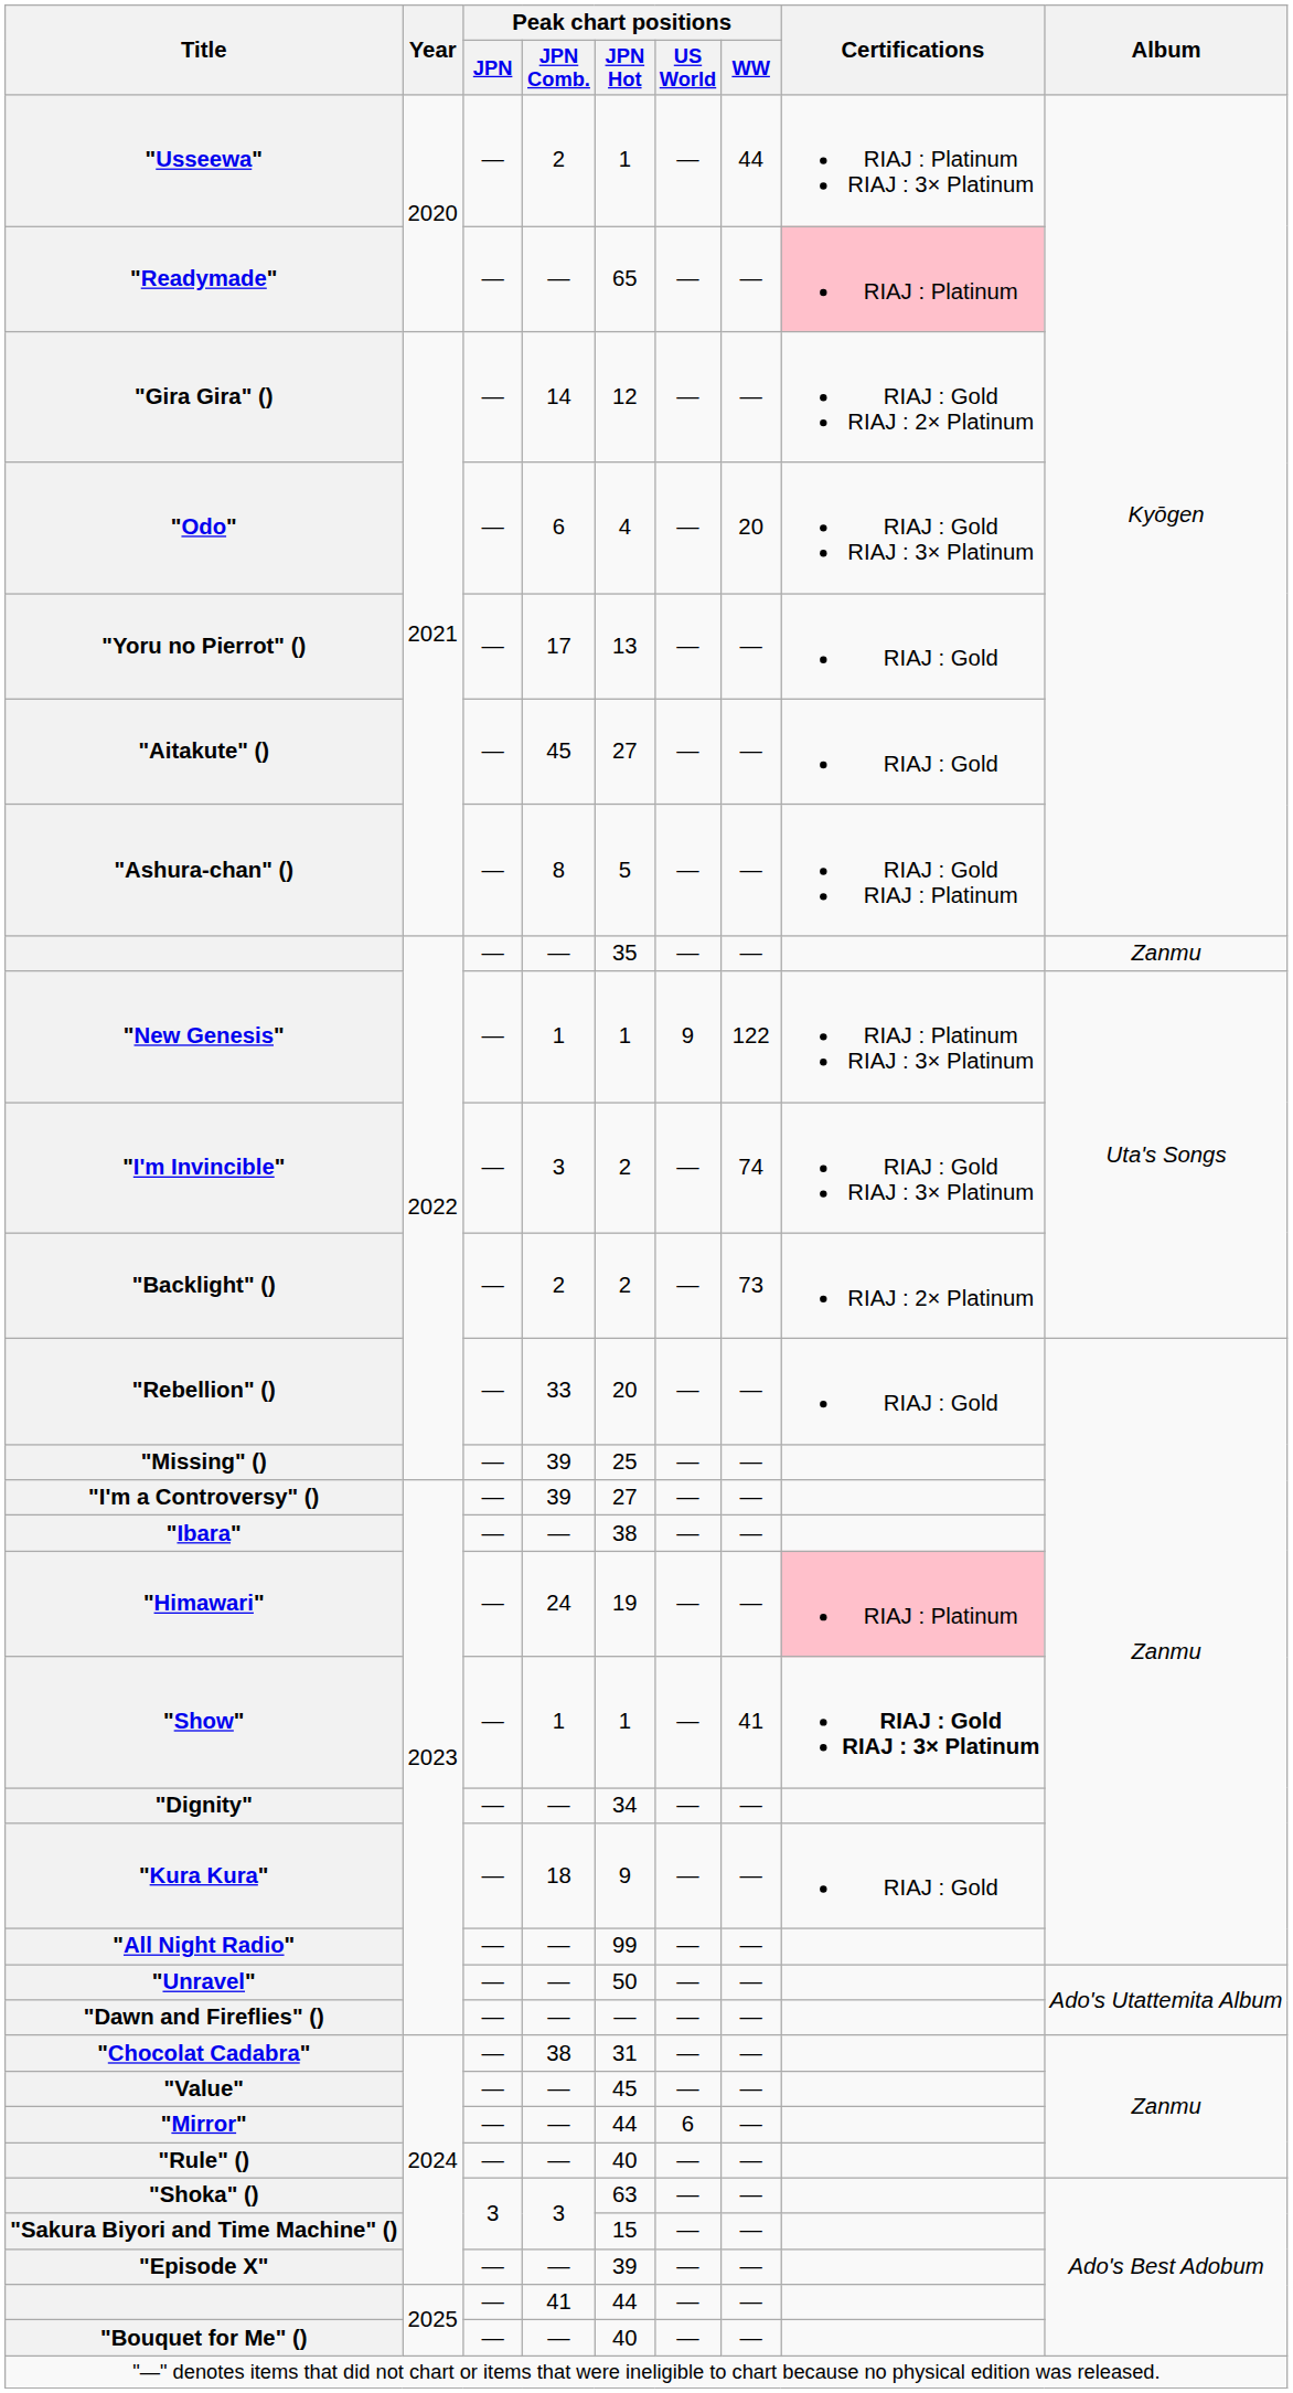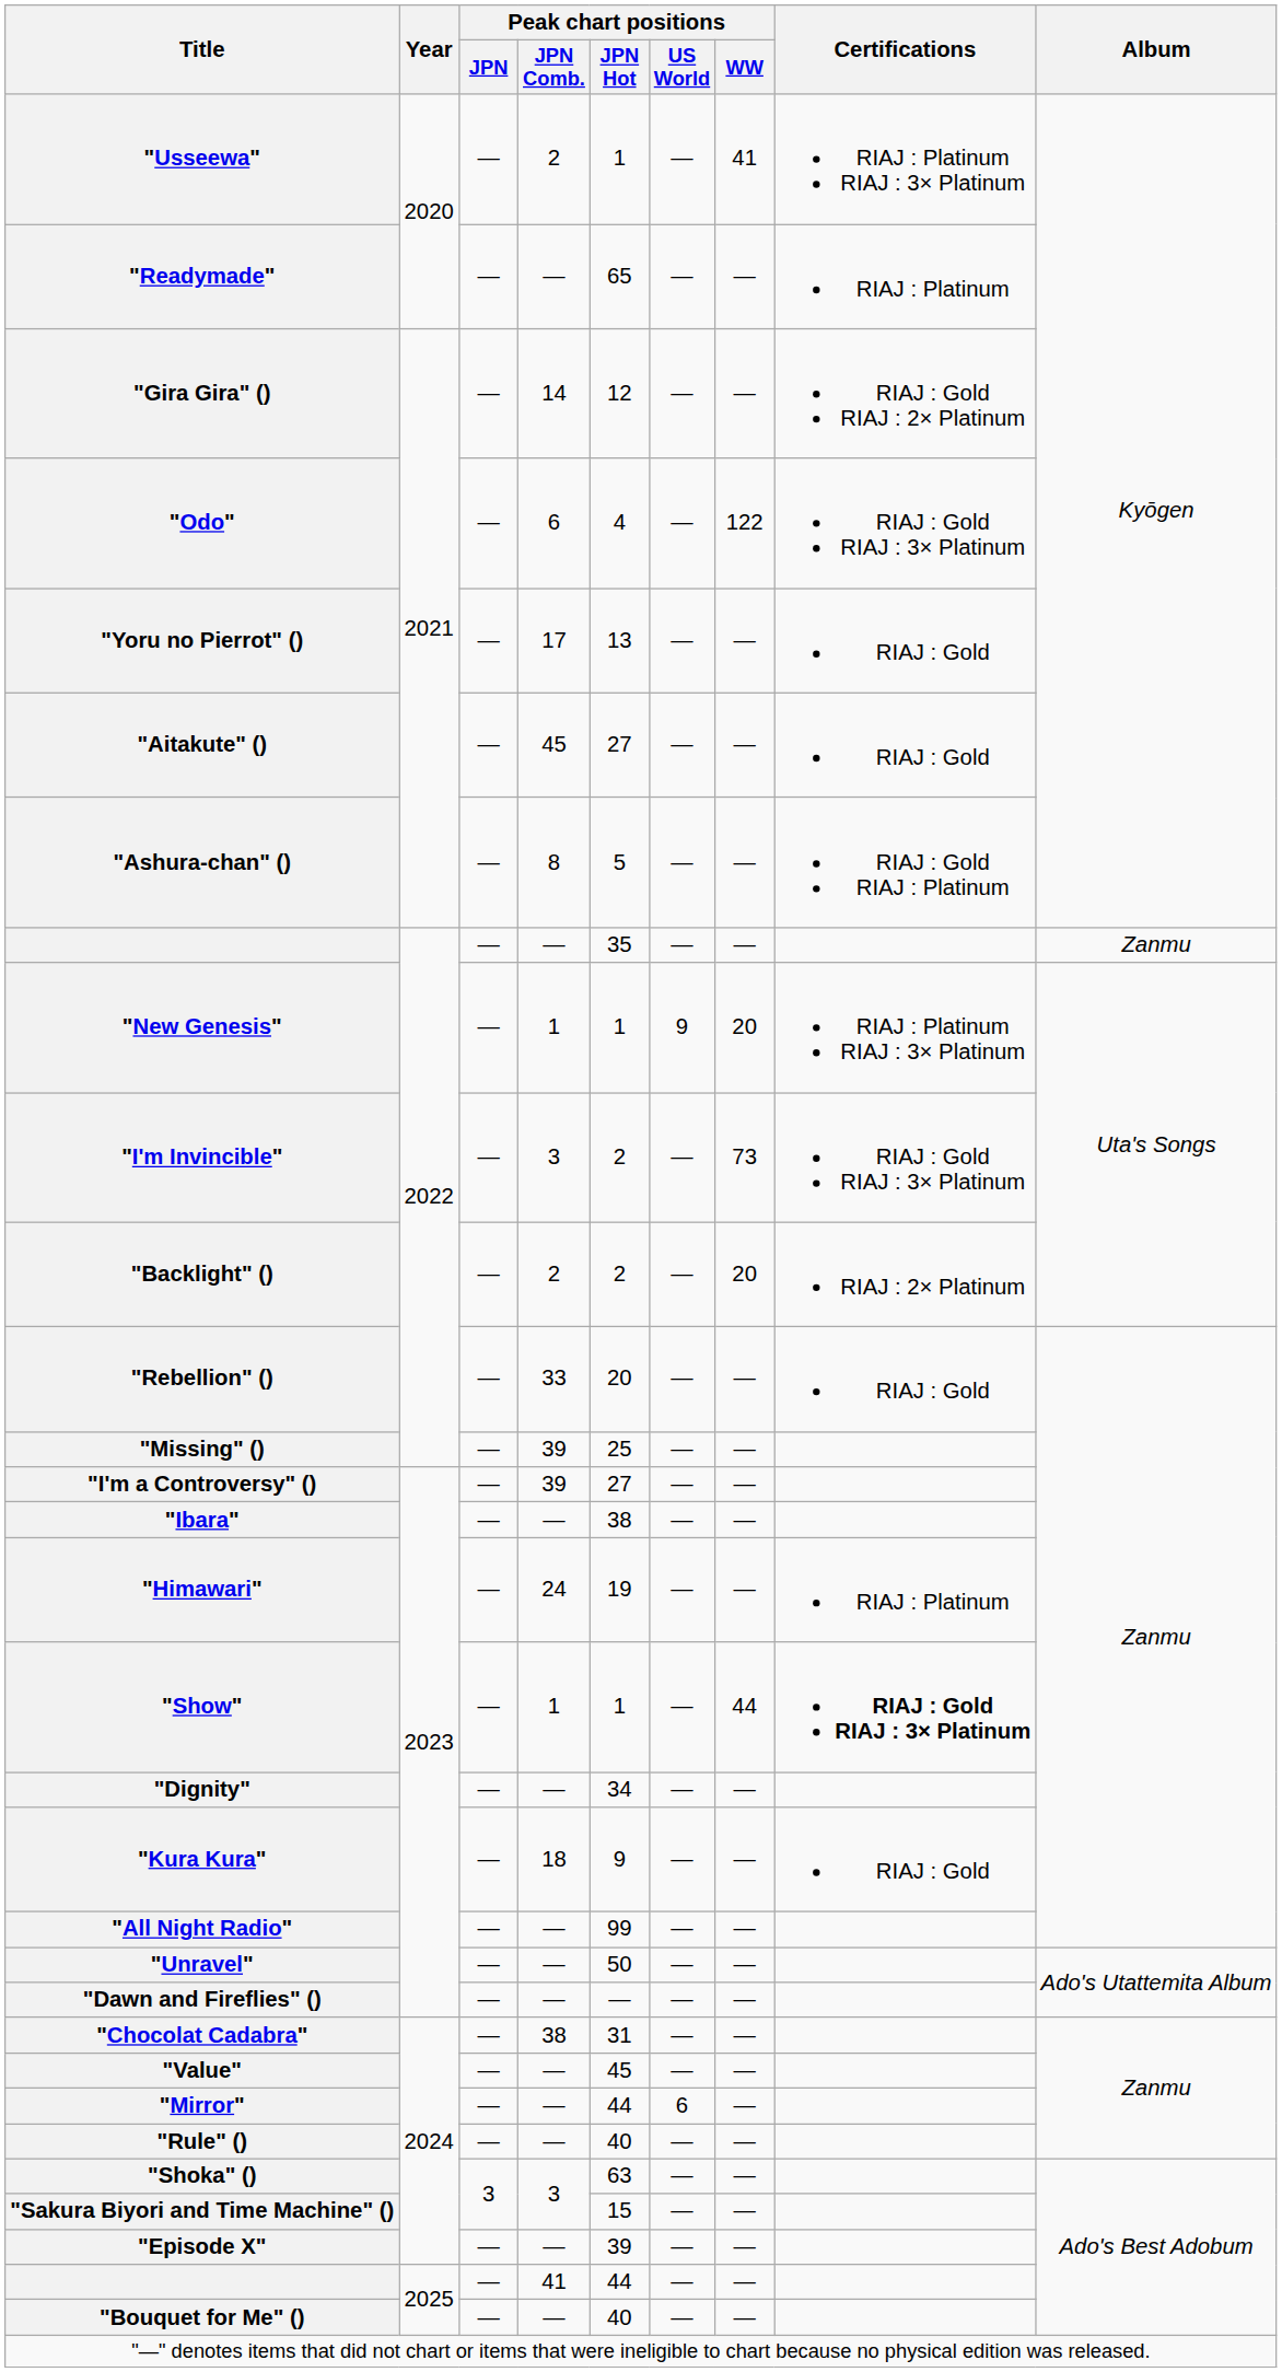 <table class="wikitable plainrowheaders" style="text-align:center;">
 <tr>
 <th scope="col" rowspan="2">Title</th>
 <th scope="col" rowspan="2">Year</th>
 <th scope="col" colspan="5">Peak chart positions</th>
 <th scope="col" rowspan="2">Certifications</th>
 <th scope="col" rowspan="2">Album</th>
 </tr>
 <tr>
 <th scope="col" style="width:2.5em;font-size:90%;"><a href='#'>JPN</a><br></th>
 <th scope="col" style="width:2.5em;font-size:90%;"><a href='#'>JPN<br>Comb.</a><br></th>
 <th scope="col" style="width:2.5em;font-size:90%;"><a href='#'>JPN<br>Hot</a><br></th>
 <th scope="col" style="width:2.5em; font-size:90%"><a href='#'>US<br>World</a><br></th>
 <th scope="col" style="width:2.5em;font-size:90%;"><a href='#'>WW</a><br></th>
 </tr>
 <tr>
 <th scope="row">"<a href='#'>Usseewa</a>"</th>
 <td rowspan="2">2020</td>
 <td>—</td>
 <td>2</td>
 <td>1</td>
 <td>—</td>
-<td>44</td>
+<td>41</td>
 <td><br><ul><li>RIAJ : Platinum</li><li>RIAJ : 3× Platinum</li></ul></td>
 <td rowspan="7"><em>Kyōgen</em></td>
 </tr>
 <tr>
 <th scope="row">"<a href='#'>Readymade</a>"</th>
 <td>—</td>
 <td>—</td>
 <td>65</td>
 <td>—</td>
 <td>—</td>
-<td style="background: pink;"><br><ul><li>RIAJ : Platinum</li></ul></td>
+<td><br><ul><li>RIAJ : Platinum</li></ul></td>
 </tr>
 <tr>
 <th scope="row">"Gira Gira" ()</th>
 <td rowspan="5">2021</td>
 <td>—</td>
 <td>14</td>
 <td>12</td>
 <td>—</td>
 <td>—</td>
 <td><br><ul><li>RIAJ : Gold</li><li>RIAJ : 2× Platinum</li></ul></td>
 </tr>
 <tr>
 <th scope="row">"<a href='#'>Odo</a>"</th>
 <td>—</td>
 <td>6</td>
 <td>4</td>
 <td>—</td>
-<td>20</td>
+<td>122</td>
 <td><br><ul><li>RIAJ : Gold</li><li>RIAJ : 3× Platinum</li></ul></td>
 </tr>
 <tr>
 <th scope="row">"Yoru no Pierrot" ()</th>
 <td>—</td>
 <td>17</td>
 <td>13</td>
 <td>—</td>
 <td>—</td>
 <td><br><ul><li>RIAJ : Gold</li></ul></td>
 </tr>
 <tr>
 <th scope="row">"Aitakute" ()</th>
 <td>—</td>
 <td>45</td>
 <td>27</td>
 <td>—</td>
 <td>—</td>
 <td><br><ul><li>RIAJ : Gold</li></ul></td>
 </tr>
 <tr>
 <th scope="row">"Ashura-chan" ()</th>
 <td>—</td>
 <td>8</td>
 <td>5</td>
 <td>—</td>
 <td>—</td>
 <td><br><ul><li>RIAJ : Gold</li><li>RIAJ : Platinum</li></ul></td>
 </tr>
 <tr>
 <th scope="row"></th>
 <td rowspan="6">2022</td>
 <td>—</td>
 <td>—</td>
 <td>35</td>
 <td>—</td>
 <td>—</td>
 <td></td>
 <td><em>Zanmu</em></td>
 </tr>
 <tr>
 <th scope="row">"<a href='#'>New Genesis</a>"</th>
 <td>—</td>
 <td>1</td>
 <td>1</td>
 <td>9</td>
-<td>122</td>
+<td>20</td>
 <td><br><ul><li>RIAJ : Platinum</li><li>RIAJ : 3× Platinum</li></ul></td>
 <td rowspan="3"><em>Uta's Songs</em></td>
 </tr>
 <tr>
 <th scope="row">"<a href='#'>I'm Invincible</a>"</th>
 <td>—</td>
 <td>3</td>
 <td>2</td>
 <td>—</td>
-<td>74</td>
+<td>73</td>
 <td><br><ul><li>RIAJ : Gold</li><li>RIAJ : 3× Platinum</li></ul></td>
 </tr>
 <tr>
 <th scope="row">"Backlight" ()</th>
 <td>—</td>
 <td>2</td>
 <td>2</td>
 <td>—</td>
-<td>73</td>
+<td>20</td>
 <td><br><ul><li>RIAJ : 2× Platinum</li></ul></td>
 </tr>
 <tr>
 <th scope="row">"Rebellion" ()</th>
 <td>—</td>
 <td>33</td>
 <td>20</td>
 <td>—</td>
 <td>—</td>
 <td><br><ul><li>RIAJ : Gold</li></ul></td>
 <td rowspan="9"><em>Zanmu</em></td>
 </tr>
 <tr>
 <th scope="row">"Missing" ()</th>
 <td>—</td>
 <td>39</td>
 <td>25</td>
 <td>—</td>
 <td>—</td>
 <td></td>
 </tr>
 <tr>
 <th scope="row">"I'm a Controversy" ()</th>
 <td rowspan="9">2023</td>
 <td>—</td>
 <td>39</td>
 <td>27</td>
 <td>—</td>
 <td>—</td>
 <td></td>
 </tr>
 <tr>
 <th scope="row">"<a href='#'>Ibara</a>"</th>
 <td>—</td>
 <td>—</td>
 <td>38</td>
 <td>—</td>
 <td>—</td>
 <td></td>
 </tr>
 <tr>
 <th scope="row">"<a href='#'>Himawari</a>"</th>
 <td>—</td>
 <td>24</td>
 <td>19</td>
 <td>—</td>
 <td>—</td>
-<td style="background: pink;"><br><ul><li>RIAJ : Platinum</li></ul></td>
+<td><br><ul><li>RIAJ : Platinum</li></ul></td>
 </tr>
 <tr>
 <th scope="row">"<a href='#'>Show</a>"</th>
 <td>—</td>
 <td>1</td>
 <td>1</td>
 <td>—</td>
-<td>41</td>
+<td>44</td>
 <td><strong><br><ul><li>RIAJ : Gold</li><li>RIAJ : 3× Platinum</li></ul></strong></td>
 </tr>
 <tr>
 <th scope="row">"Dignity"</th>
 <td>—</td>
 <td>—</td>
 <td>34</td>
 <td>—</td>
 <td>—</td>
 <td></td>
 </tr>
 <tr>
 <th scope="row">"<a href='#'>Kura Kura</a>"</th>
 <td>—</td>
 <td>18</td>
 <td>9</td>
 <td>—</td>
 <td>—</td>
 <td><br><ul><li>RIAJ : Gold</li></ul></td>
 </tr>
 <tr>
 <th scope="row">"<a href='#'>All Night Radio</a>"</th>
 <td>—</td>
 <td>—</td>
 <td>99</td>
 <td>—</td>
 <td>—</td>
 <td></td>
 </tr>
 <tr>
 <th scope="row">"<a href='#'>Unravel</a>"</th>
 <td>—</td>
 <td>—</td>
 <td>50</td>
 <td>—</td>
 <td>—</td>
 <td></td>
 <td rowspan="2"><em>Ado's Utattemita Album</em></td>
 </tr>
 <tr>
 <th scope="row">"Dawn and Fireflies" ()</th>
 <td>—</td>
 <td>—</td>
 <td>—</td>
 <td>—</td>
 <td>—</td>
 <td></td>
 </tr>
 <tr>
 <th scope="row">"<a href='#'>Chocolat Cadabra</a>"</th>
 <td rowspan="7">2024</td>
 <td>—</td>
 <td>38</td>
 <td>31</td>
 <td>—</td>
 <td>—</td>
 <td></td>
 <td rowspan="4"><em>Zanmu</em></td>
 </tr>
 <tr>
 <th scope="row">"Value"</th>
 <td>—</td>
 <td>—</td>
 <td>45</td>
 <td>—</td>
 <td>—</td>
 <td></td>
 </tr>
 <tr>
 <th scope="row">"<a href='#'>Mirror</a>"</th>
 <td>—</td>
 <td>—</td>
 <td>44</td>
 <td>6</td>
 <td>—</td>
 <td></td>
 </tr>
 <tr>
 <th scope="row">"Rule" ()</th>
 <td>—</td>
 <td>—</td>
 <td>40</td>
 <td>—</td>
 <td>—</td>
 <td></td>
 </tr>
 <tr>
 <th scope="row">"Shoka" ()</th>
 <td rowspan="2">3</td>
 <td rowspan="2">3</td>
 <td>63</td>
 <td>—</td>
 <td>—</td>
 <td></td>
 <td rowspan="5"><em>Ado's Best Adobum</em></td>
 </tr>
 <tr>
 <th scope="row">"Sakura Biyori and Time Machine" ()<br></th>
 <td>15</td>
 <td>—</td>
 <td>—</td>
 <td></td>
 </tr>
 <tr>
 <th scope="row">"Episode X"</th>
 <td>—</td>
 <td>—</td>
 <td>39</td>
 <td>—</td>
 <td>—</td>
 <td></td>
 </tr>
 <tr>
 <th scope="row"></th>
 <td rowspan="2">2025</td>
 <td>—</td>
 <td>41</td>
 <td>44</td>
 <td>—</td>
 <td>—</td>
 <td></td>
 </tr>
 <tr>
 <th scope="row">"Bouquet for Me" ()</th>
 <td>—</td>
 <td>—</td>
 <td>40</td>
 <td>—</td>
 <td>—</td>
 <td></td>
 </tr>
 <tr>
 <td colspan="10" align="center" style="font-size:90%;">"—" denotes items that did not chart or items that were ineligible to chart because no physical edition was released.</td>
 </tr>
 </table>
